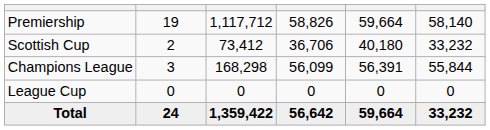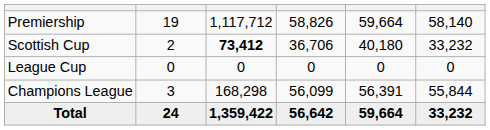 <table class="wikitable sortable" style="text-align: center;">
 <tr>
 <th></th>
 <th style="width:70px;"></th>
 <th style="width:70px;"></th>
 <th style="width:70px;"></th>
 <th style="width:70px;"></th>
 <th style="width:70px;"></th>
 </tr>
 <tr>
 <td align=left>Premiership</td>
 <td>19</td>
 <td>1,117,712</td>
 <td>58,826</td>
 <td>59,664</td>
 <td>58,140</td>
 </tr>
 <tr>
 <td align=left>Scottish Cup</td>
 <td>2</td>
-<td>73,412</td>
+<td><strong>73,412</strong></td>
 <td>36,706</td>
 <td>40,180</td>
 <td>33,232</td>
+</tr>
+<tr>
+<td align=left>League Cup</td>
+<td>0</td>
+<td>0</td>
+<td>0</td>
+<td>0</td>
+<td>0</td>
 </tr>
 <tr>
 <td align=left>Champions League</td>
 <td>3</td>
 <td>168,298</td>
 <td>56,099</td>
 <td>56,391</td>
 <td>55,844</td>
-</tr>
-<tr>
-<td align=left>League Cup</td>
-<td>0</td>
-<td>0</td>
-<td>0</td>
-<td>0</td>
-<td>0</td>
 </tr>
 <tr bgcolor="#EFEFEF">
 <td><strong>Total</strong></td>
 <td><strong>24</strong></td>
 <td><strong>1,359,422</strong></td>
 <td><strong>56,642</strong></td>
 <td><strong>59,664</strong></td>
 <td><strong>33,232</strong></td>
 </tr>
 </table>
